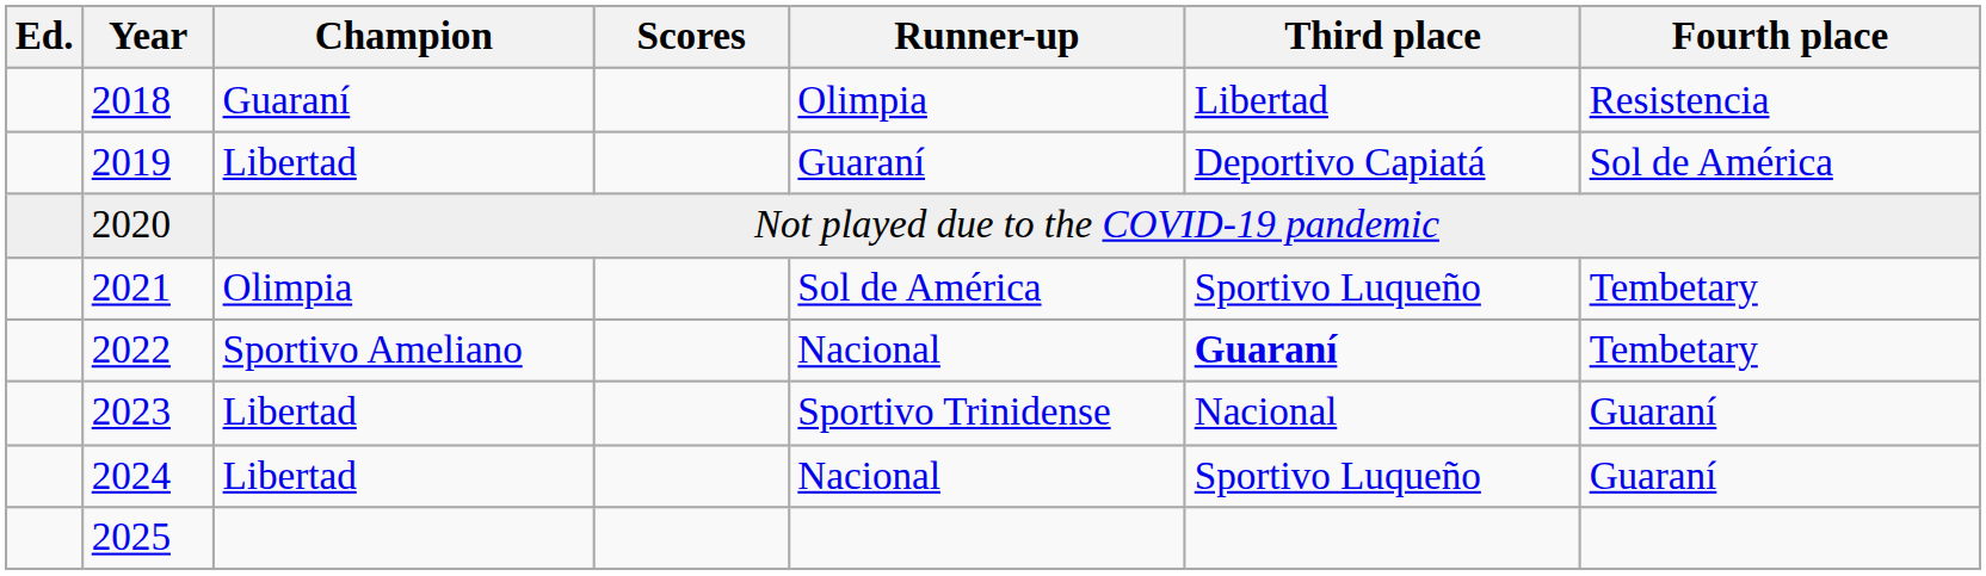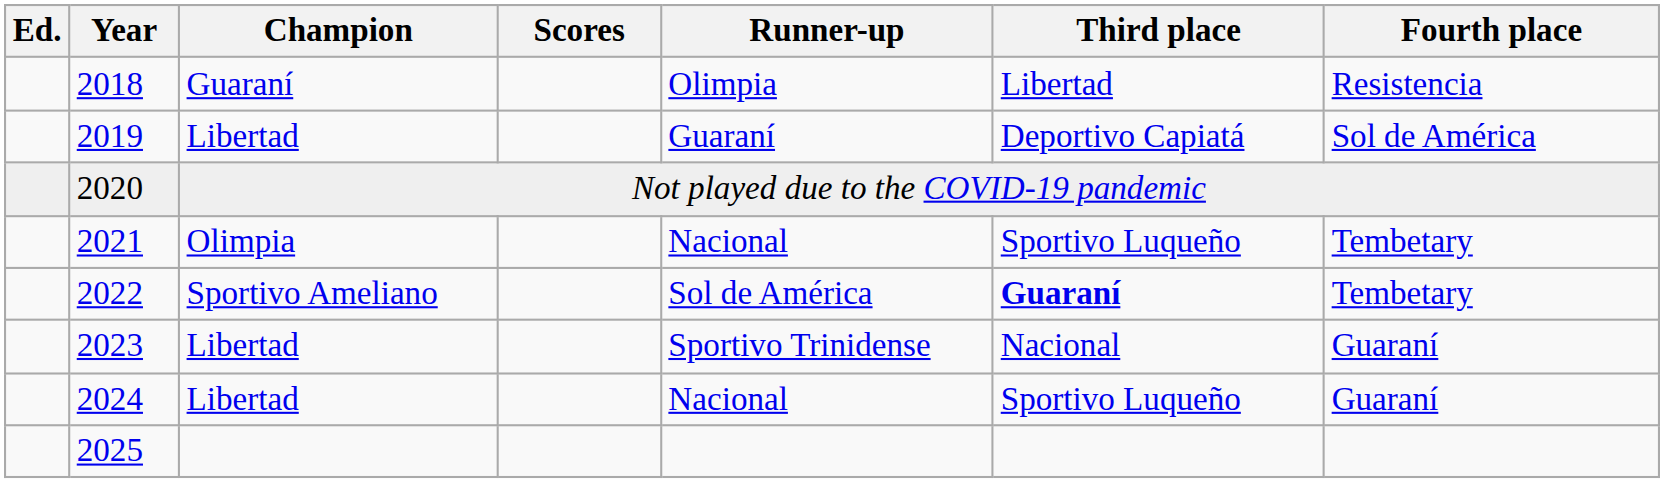 <table class="wikitable sortable" style="text-align:left" width="800">
 <tr>
 <th width=px>Ed.</th>
 <th width=50px>Year</th>
 <th width=170px>Champion</th>
 <th width=80px>Scores</th>
 <th width=180px>Runner-up</th>
 <th width=180px>Third place</th>
 <th width=180px>Fourth place</th>
 </tr>
 <tr>
 <td></td>
 <td><a href='#'>2018</a></td>
 <td><a href='#'>Guaraní</a> </td>
 <td></td>
 <td><a href='#'>Olimpia</a></td>
 <td><a href='#'>Libertad</a></td>
 <td><a href='#'>Resistencia</a></td>
 </tr>
 <tr>
 <td></td>
 <td><a href='#'>2019</a></td>
 <td><a href='#'>Libertad</a> </td>
 <td></td>
 <td><a href='#'>Guaraní</a></td>
 <td><a href='#'>Deportivo Capiatá</a></td>
 <td><a href='#'>Sol de América</a></td>
 </tr>
 <tr bgcolor=#efefef>
 <td></td>
 <td>2020</td>
 <td align="center" colspan=5><em>Not played due to the <a href='#'>COVID-19 pandemic</a></em></td>
 </tr>
 <tr>
 <td></td>
 <td><a href='#'>2021</a></td>
 <td><a href='#'>Olimpia</a> </td>
 <td></td>
-<td><a href='#'>Sol de América</a></td>
+<td><a href='#'>Nacional</a></td>
 <td><a href='#'>Sportivo Luqueño</a></td>
 <td><a href='#'>Tembetary</a></td>
 </tr>
 <tr>
 <td></td>
 <td><a href='#'>2022</a></td>
 <td><a href='#'>Sportivo Ameliano</a> </td>
 <td></td>
-<td><a href='#'>Nacional</a></td>
+<td><a href='#'>Sol de América</a></td>
 <td><strong><a href='#'>Guaraní</a></strong></td>
 <td><a href='#'>Tembetary</a></td>
 </tr>
 <tr>
 <td></td>
 <td><a href='#'>2023</a></td>
 <td><a href='#'>Libertad</a> </td>
 <td></td>
 <td><a href='#'>Sportivo Trinidense</a></td>
 <td><a href='#'>Nacional</a></td>
 <td><a href='#'>Guaraní</a></td>
 </tr>
 <tr>
 <td></td>
 <td><a href='#'>2024</a></td>
 <td><a href='#'>Libertad</a> </td>
 <td></td>
 <td><a href='#'>Nacional</a></td>
 <td><a href='#'>Sportivo Luqueño</a></td>
 <td><a href='#'>Guaraní</a></td>
 </tr>
 <tr>
 <td></td>
 <td><a href='#'>2025</a></td>
 <td></td>
 <td></td>
 <td></td>
 <td></td>
 <td></td>
 </tr>
 </table>
